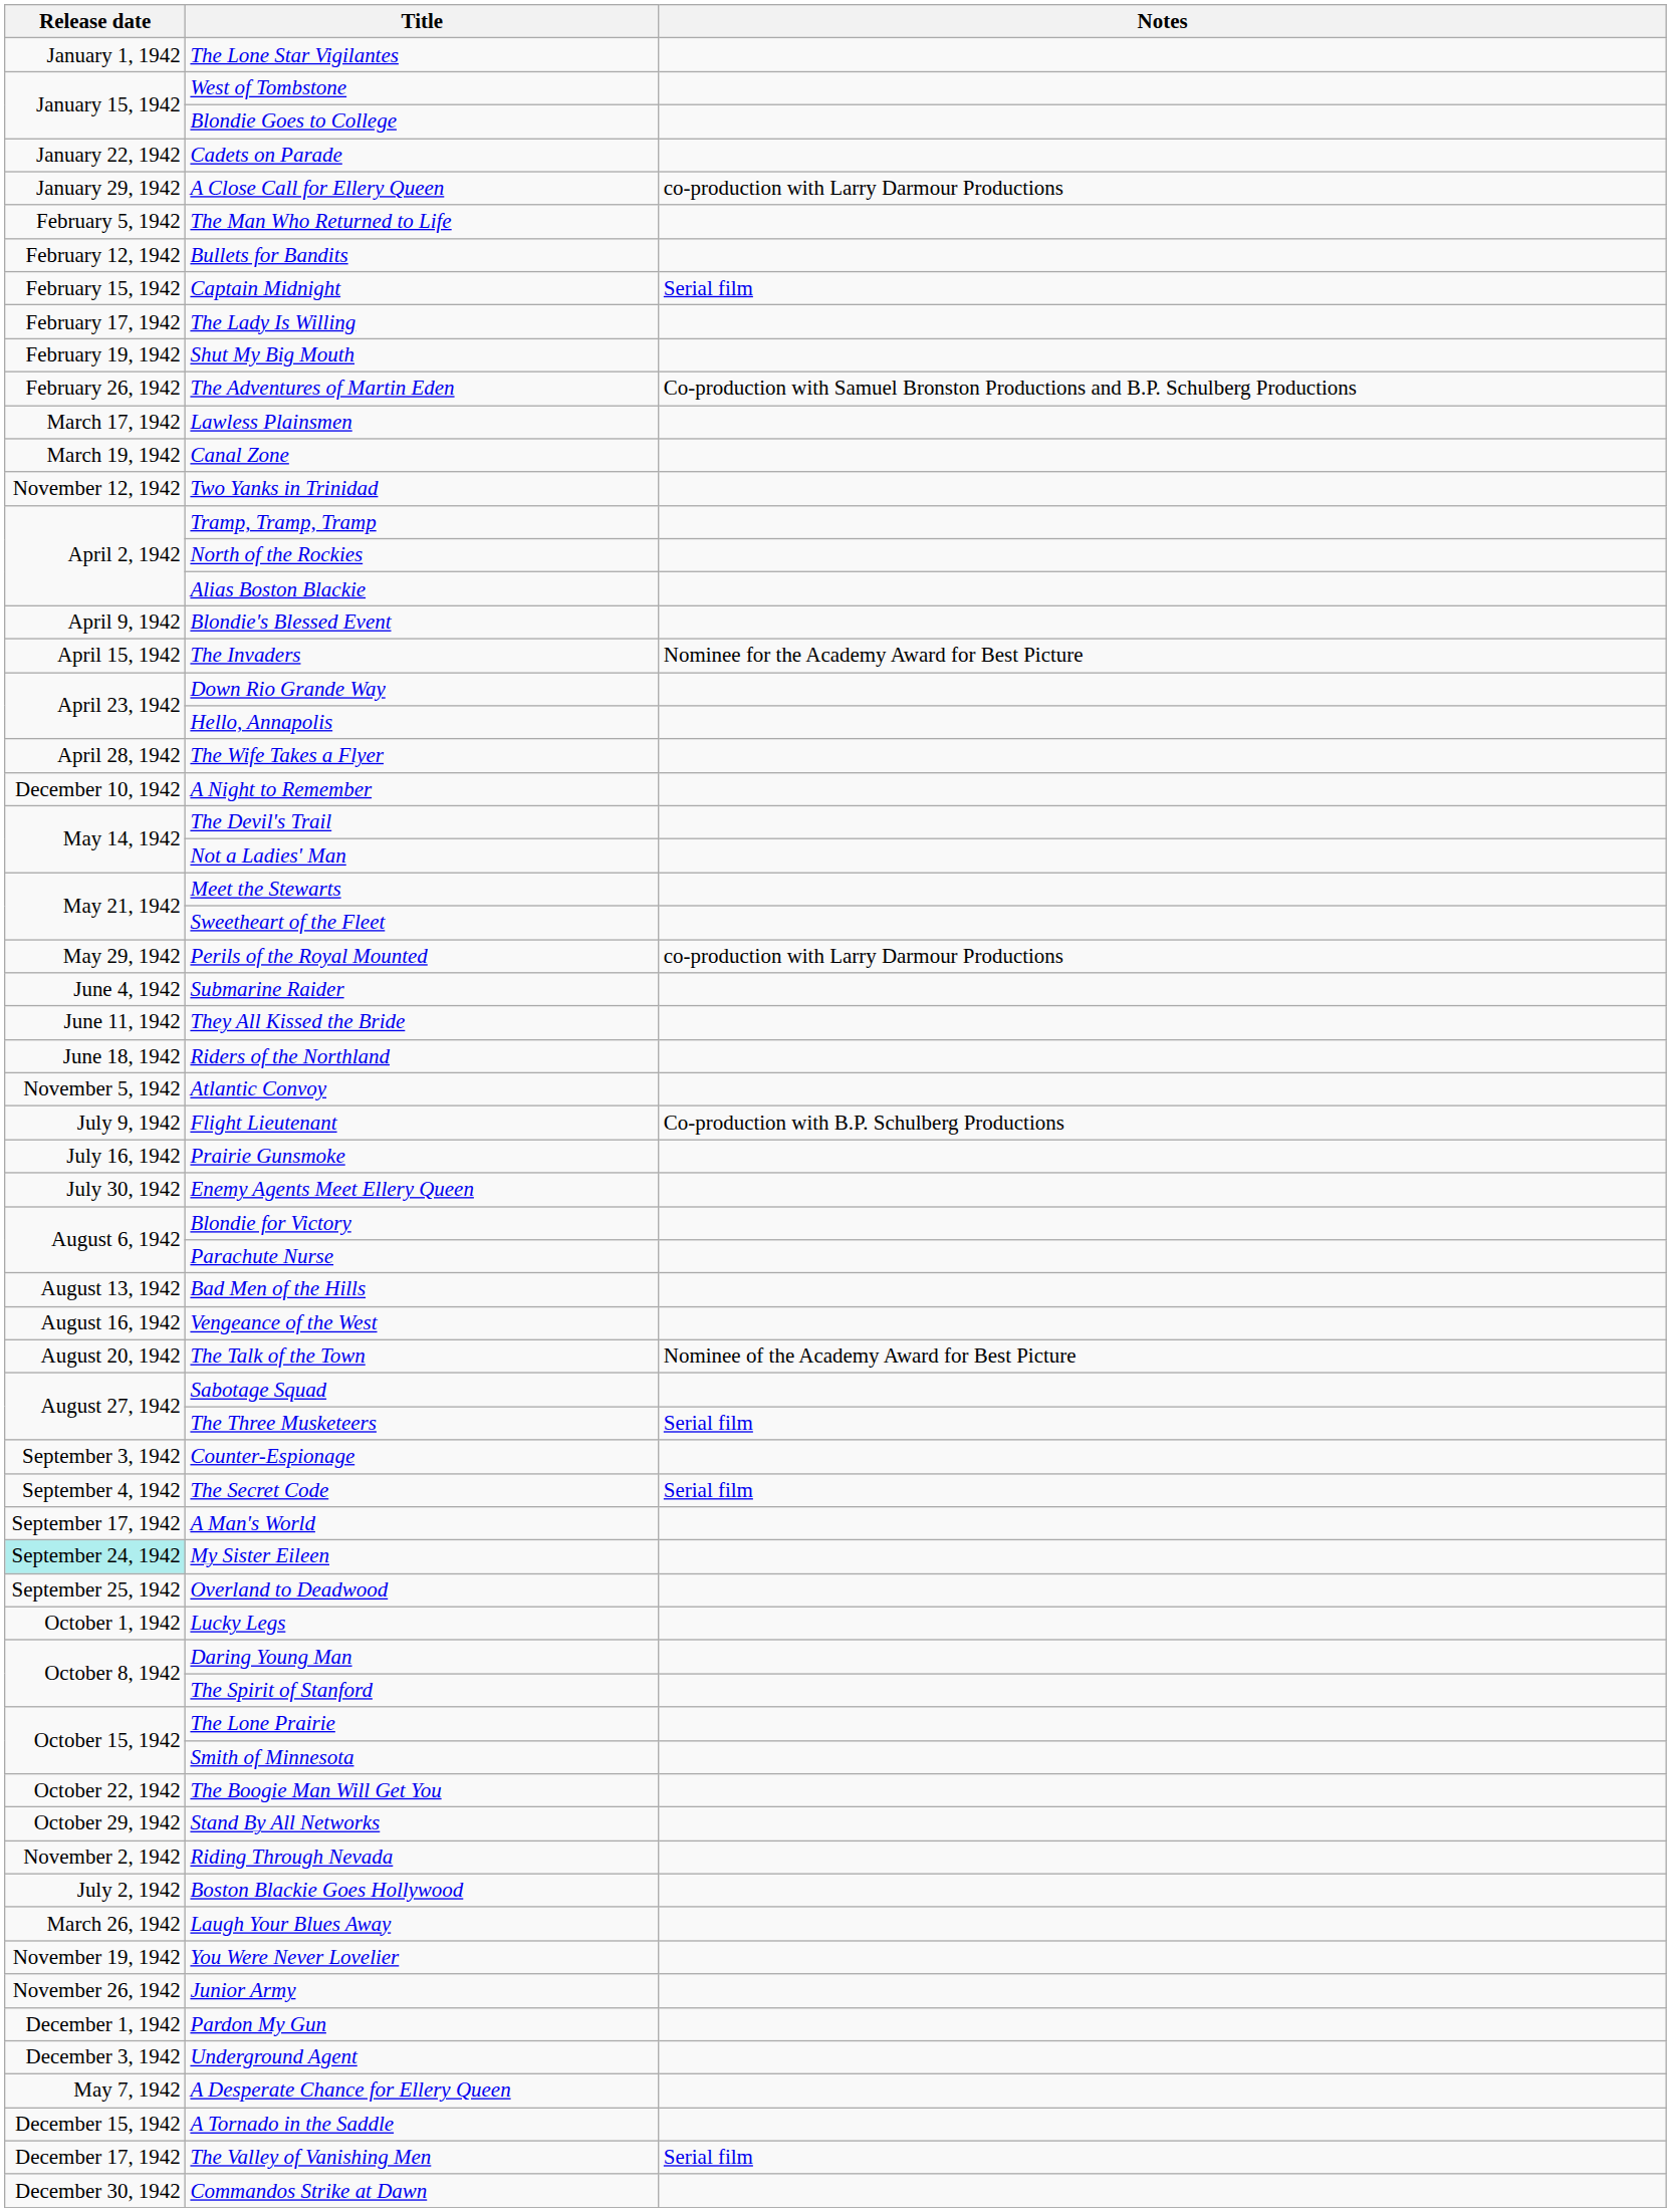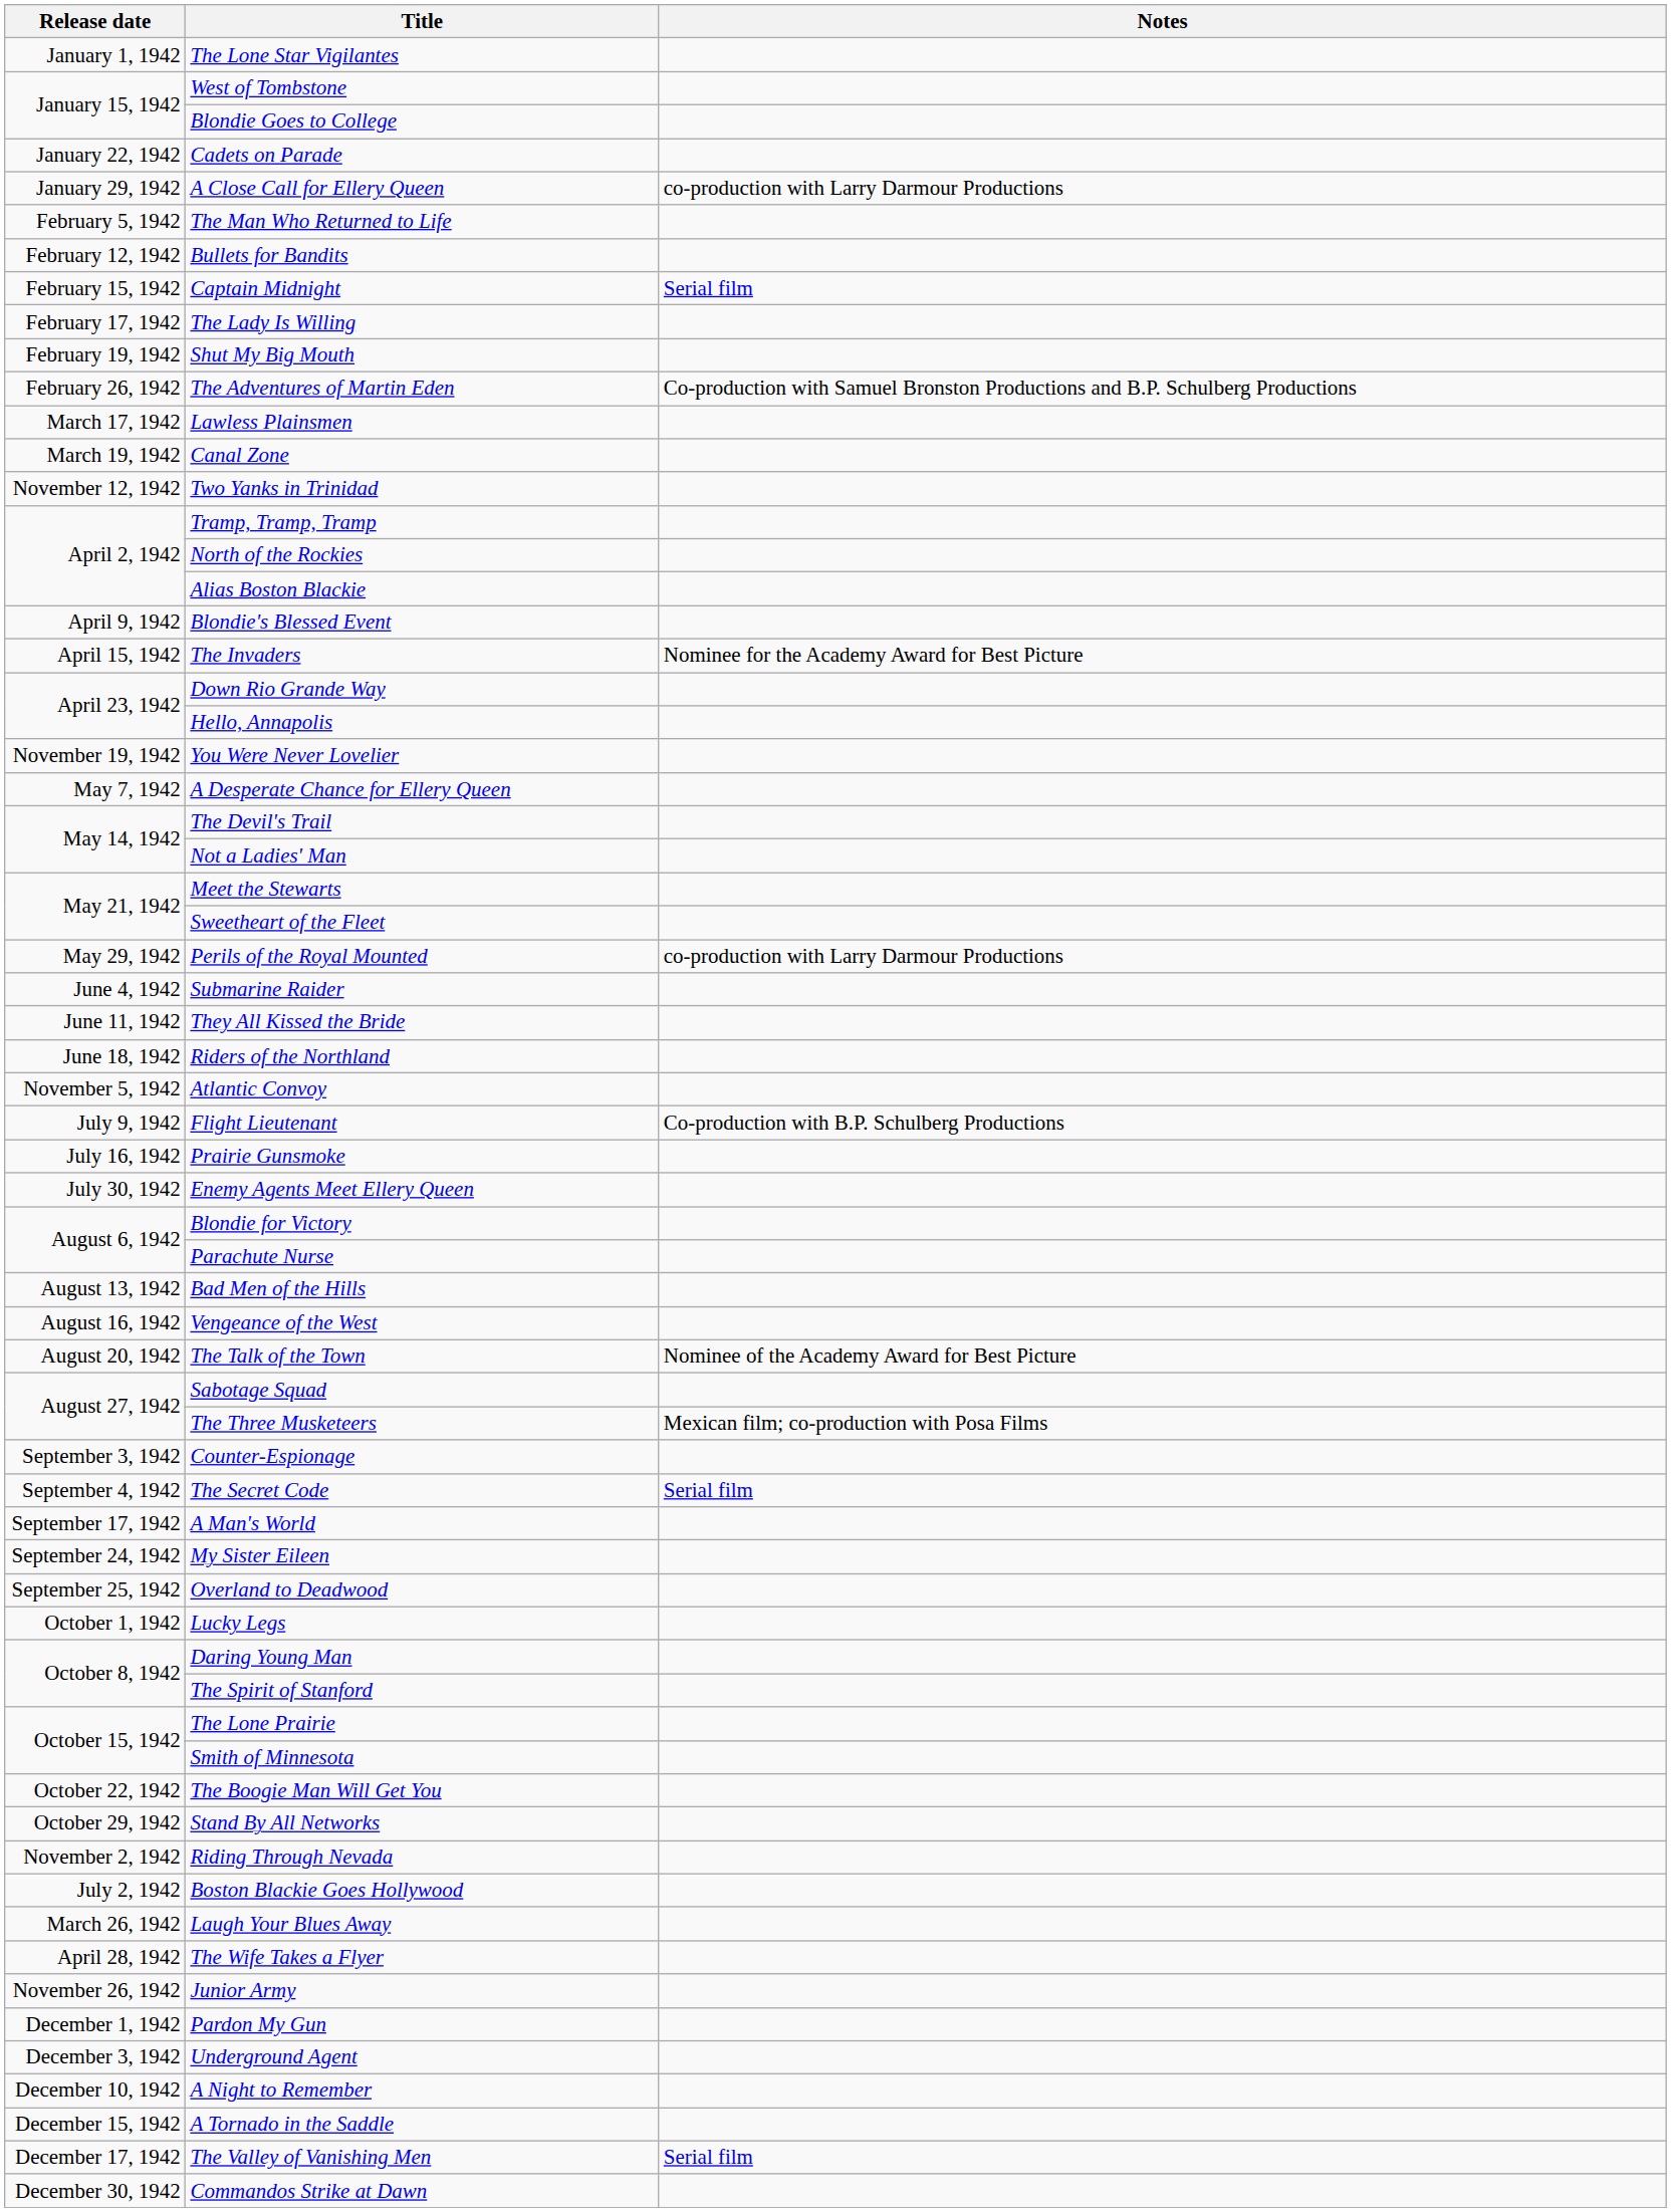 <table class="wikitable sortable" style="width:100%;">
 <tr>
 <th scope="col" style="width:130px;">Release date</th>
 <th>Title</th>
 <th>Notes</th>
 </tr>
 <tr>
 <td style="text-align:right;">January 1, 1942</td>
 <td><em><a href='#'>The Lone Star Vigilantes</a></em></td>
 <td></td>
 </tr>
 <tr>
 <td style="text-align:right;" rowspan="2">January 15, 1942</td>
 <td><em><a href='#'>West of Tombstone</a></em></td>
 <td></td>
 </tr>
 <tr>
 <td><em><a href='#'>Blondie Goes to College</a></em></td>
 <td></td>
 </tr>
 <tr>
 <td style="text-align:right;">January 22, 1942</td>
 <td><em><a href='#'>Cadets on Parade</a></em></td>
 <td></td>
 </tr>
 <tr>
 <td style="text-align:right;">January 29, 1942</td>
 <td><em><a href='#'>A Close Call for Ellery Queen</a></em></td>
 <td>co-production with Larry Darmour Productions</td>
 </tr>
 <tr>
 <td style="text-align:right;">February 5, 1942</td>
 <td><em><a href='#'>The Man Who Returned to Life</a></em></td>
 <td></td>
 </tr>
 <tr>
 <td style="text-align:right;">February 12, 1942</td>
 <td><em><a href='#'>Bullets for Bandits</a></em></td>
 <td></td>
 </tr>
 <tr>
 <td style="text-align:right;">February 15, 1942</td>
 <td><em><a href='#'>Captain Midnight</a></em></td>
 <td><a href='#'>Serial film</a></td>
 </tr>
 <tr>
 <td style="text-align:right;">February 17, 1942</td>
 <td><em><a href='#'>The Lady Is Willing</a></em></td>
 <td></td>
 </tr>
 <tr>
 <td style="text-align:right;">February 19, 1942</td>
 <td><em><a href='#'>Shut My Big Mouth</a></em></td>
 <td></td>
 </tr>
 <tr>
 <td style="text-align:right;">February 26, 1942</td>
 <td><em><a href='#'>The Adventures of Martin Eden</a></em></td>
 <td>Co-production with Samuel Bronston Productions and B.P. Schulberg Productions</td>
 </tr>
 <tr>
 <td style="text-align:right;">March 17, 1942</td>
 <td><em><a href='#'>Lawless Plainsmen</a></em></td>
 <td></td>
 </tr>
 <tr>
 <td style="text-align:right;">March 19, 1942</td>
 <td><em><a href='#'>Canal Zone</a></em></td>
 <td></td>
 </tr>
 <tr>
 <td style="text-align:right;">November 12, 1942</td>
 <td><em><a href='#'>Two Yanks in Trinidad</a></em></td>
 <td></td>
 </tr>
 <tr>
 <td style="text-align:right;" rowspan="3">April 2, 1942</td>
 <td><em><a href='#'>Tramp, Tramp, Tramp</a></em></td>
 <td></td>
 </tr>
 <tr>
 <td><em><a href='#'>North of the Rockies</a></em></td>
 <td></td>
 </tr>
 <tr>
 <td><em><a href='#'>Alias Boston Blackie</a></em></td>
 <td></td>
 </tr>
 <tr>
 <td style="text-align:right;">April 9, 1942</td>
 <td><em><a href='#'>Blondie's Blessed Event</a></em></td>
 <td></td>
 </tr>
 <tr>
 <td style="text-align:right;">April 15, 1942</td>
 <td><em><a href='#'>The Invaders</a></em></td>
 <td>Nominee for the Academy Award for Best Picture</td>
 </tr>
 <tr>
 <td style="text-align:right;" rowspan="2">April 23, 1942</td>
 <td><em><a href='#'>Down Rio Grande Way</a></em></td>
 <td></td>
 </tr>
 <tr>
 <td><em><a href='#'>Hello, Annapolis</a></em></td>
 <td></td>
 </tr>
 <tr>
-<td style="text-align:right;">April 28, 1942</td>
-<td><em><a href='#'>The Wife Takes a Flyer</a></em></td>
+<td style="text-align:right;">November 19, 1942</td>
+<td><em><a href='#'>You Were Never Lovelier</a></em></td>
 <td></td>
 </tr>
 <tr>
-<td style="text-align:right;">December 10, 1942</td>
-<td><em><a href='#'>A Night to Remember</a></em></td>
+<td style="text-align:right;">May 7, 1942</td>
+<td><em><a href='#'>A Desperate Chance for Ellery Queen</a></em></td>
 <td></td>
 </tr>
 <tr>
 <td style="text-align:right;" rowspan="2">May 14, 1942</td>
 <td><em><a href='#'>The Devil's Trail</a></em></td>
 <td></td>
 </tr>
 <tr>
 <td><em><a href='#'>Not a Ladies' Man</a></em></td>
 <td></td>
 </tr>
 <tr>
 <td style="text-align:right;" rowspan="2">May 21, 1942</td>
 <td><em><a href='#'>Meet the Stewarts</a></em></td>
 <td></td>
 </tr>
 <tr>
 <td><em><a href='#'>Sweetheart of the Fleet</a></em></td>
 <td></td>
 </tr>
 <tr>
 <td style="text-align:right;">May 29, 1942</td>
 <td><em><a href='#'>Perils of the Royal Mounted</a></em></td>
 <td>co-production with Larry Darmour Productions</td>
 </tr>
 <tr>
 <td style="text-align:right;">June 4, 1942</td>
 <td><em><a href='#'>Submarine Raider</a></em></td>
 <td></td>
 </tr>
 <tr>
 <td style="text-align:right;">June 11, 1942</td>
 <td><em><a href='#'>They All Kissed the Bride</a></em></td>
 <td></td>
 </tr>
 <tr>
 <td style="text-align:right;">June 18, 1942</td>
 <td><em><a href='#'>Riders of the Northland</a></em></td>
 <td></td>
 </tr>
 <tr>
 <td style="text-align:right;">November 5, 1942</td>
 <td><em><a href='#'>Atlantic Convoy</a></em></td>
 <td></td>
 </tr>
 <tr>
 <td style="text-align:right;">July 9, 1942</td>
 <td><em><a href='#'>Flight Lieutenant</a></em></td>
 <td>Co-production with B.P. Schulberg Productions</td>
 </tr>
 <tr>
 <td style="text-align:right;">July 16, 1942</td>
 <td><em><a href='#'>Prairie Gunsmoke</a></em></td>
 <td></td>
 </tr>
 <tr>
 <td style="text-align:right;">July 30, 1942</td>
 <td><em><a href='#'>Enemy Agents Meet Ellery Queen</a></em></td>
 <td></td>
 </tr>
 <tr>
 <td style="text-align:right;" rowspan="2">August 6, 1942</td>
 <td><em><a href='#'>Blondie for Victory</a></em></td>
 <td></td>
 </tr>
 <tr>
 <td><em><a href='#'>Parachute Nurse</a></em></td>
 <td></td>
 </tr>
 <tr>
 <td style="text-align:right;">August 13, 1942</td>
 <td><em><a href='#'>Bad Men of the Hills</a></em></td>
 <td></td>
 </tr>
 <tr>
 <td style="text-align:right;">August 16, 1942</td>
 <td><em><a href='#'>Vengeance of the West</a></em></td>
 <td></td>
 </tr>
 <tr>
 <td style="text-align:right;">August 20, 1942</td>
 <td><em><a href='#'>The Talk of the Town</a></em></td>
 <td>Nominee of the Academy Award for Best Picture</td>
 </tr>
 <tr>
 <td style="text-align:right;" rowspan="2">August 27, 1942</td>
 <td><em><a href='#'>Sabotage Squad</a></em></td>
 <td></td>
 </tr>
 <tr>
 <td><em><a href='#'>The Three Musketeers</a></em></td>
-<td><a href='#'>Serial film</a></td>
+<td>Mexican film; co-production with Posa Films</td>
 </tr>
 <tr>
 <td style="text-align:right;">September 3, 1942</td>
 <td><em><a href='#'>Counter-Espionage</a></em></td>
 <td></td>
 </tr>
 <tr>
 <td style="text-align:right;">September 4, 1942</td>
 <td><em><a href='#'>The Secret Code</a></em></td>
 <td><a href='#'>Serial film</a></td>
 </tr>
 <tr>
 <td style="text-align:right;">September 17, 1942</td>
 <td><em><a href='#'>A Man's World</a></em></td>
 <td></td>
 </tr>
 <tr>
-<td style="background: paleturquoise; text-align:right;">September 24, 1942</td>
+<td style="text-align:right;">September 24, 1942</td>
 <td><em><a href='#'>My Sister Eileen</a></em></td>
 <td></td>
 </tr>
 <tr>
 <td style="text-align:right;">September 25, 1942</td>
 <td><em><a href='#'>Overland to Deadwood</a></em></td>
 <td></td>
 </tr>
 <tr>
 <td style="text-align:right;">October 1, 1942</td>
 <td><em><a href='#'>Lucky Legs</a></em></td>
 <td></td>
 </tr>
 <tr>
 <td style="text-align:right;" rowspan="2">October 8, 1942</td>
 <td><em><a href='#'>Daring Young Man</a></em></td>
 <td></td>
 </tr>
 <tr>
 <td><em><a href='#'>The Spirit of Stanford</a></em></td>
 <td></td>
 </tr>
 <tr>
 <td style="text-align:right;" rowspan="2">October 15, 1942</td>
 <td><em><a href='#'>The Lone Prairie</a></em></td>
 <td></td>
 </tr>
 <tr>
 <td><em><a href='#'>Smith of Minnesota</a></em></td>
 <td></td>
 </tr>
 <tr>
 <td style="text-align:right;">October 22, 1942</td>
 <td><em><a href='#'>The Boogie Man Will Get You</a></em></td>
 <td></td>
 </tr>
 <tr>
 <td style="text-align:right;">October 29, 1942</td>
 <td><em><a href='#'>Stand By All Networks</a></em></td>
 <td></td>
 </tr>
 <tr>
 <td style="text-align:right;">November 2, 1942</td>
 <td><em><a href='#'>Riding Through Nevada</a></em></td>
 <td></td>
 </tr>
 <tr>
 <td style="text-align:right;">July 2, 1942</td>
 <td><em><a href='#'>Boston Blackie Goes Hollywood</a></em></td>
 <td></td>
 </tr>
 <tr>
 <td style="text-align:right;">March 26, 1942</td>
 <td><em><a href='#'>Laugh Your Blues Away</a></em></td>
 <td></td>
 </tr>
 <tr>
-<td style="text-align:right;">November 19, 1942</td>
-<td><em><a href='#'>You Were Never Lovelier</a></em></td>
+<td style="text-align:right;">April 28, 1942</td>
+<td><em><a href='#'>The Wife Takes a Flyer</a></em></td>
 <td></td>
 </tr>
 <tr>
 <td style="text-align:right;">November 26, 1942</td>
 <td><em><a href='#'>Junior Army</a></em></td>
 <td></td>
 </tr>
 <tr>
 <td style="text-align:right;">December 1, 1942</td>
 <td><em><a href='#'>Pardon My Gun</a></em></td>
 <td></td>
 </tr>
 <tr>
 <td style="text-align:right;">December 3, 1942</td>
 <td><em><a href='#'>Underground Agent</a></em></td>
 <td></td>
 </tr>
 <tr>
-<td style="text-align:right;">May 7, 1942</td>
-<td><em><a href='#'>A Desperate Chance for Ellery Queen</a></em></td>
+<td style="text-align:right;">December 10, 1942</td>
+<td><em><a href='#'>A Night to Remember</a></em></td>
 <td></td>
 </tr>
 <tr>
 <td style="text-align:right;">December 15, 1942</td>
 <td><em><a href='#'>A Tornado in the Saddle</a></em></td>
 <td></td>
 </tr>
 <tr>
 <td style="text-align:right;">December 17, 1942</td>
 <td><em><a href='#'>The Valley of Vanishing Men</a></em></td>
 <td><a href='#'>Serial film</a></td>
 </tr>
 <tr>
 <td style="text-align:right;">December 30, 1942</td>
 <td><em><a href='#'>Commandos Strike at Dawn</a></em></td>
 <td></td>
 </tr>
 <tr>
 </tr>
 </table>
